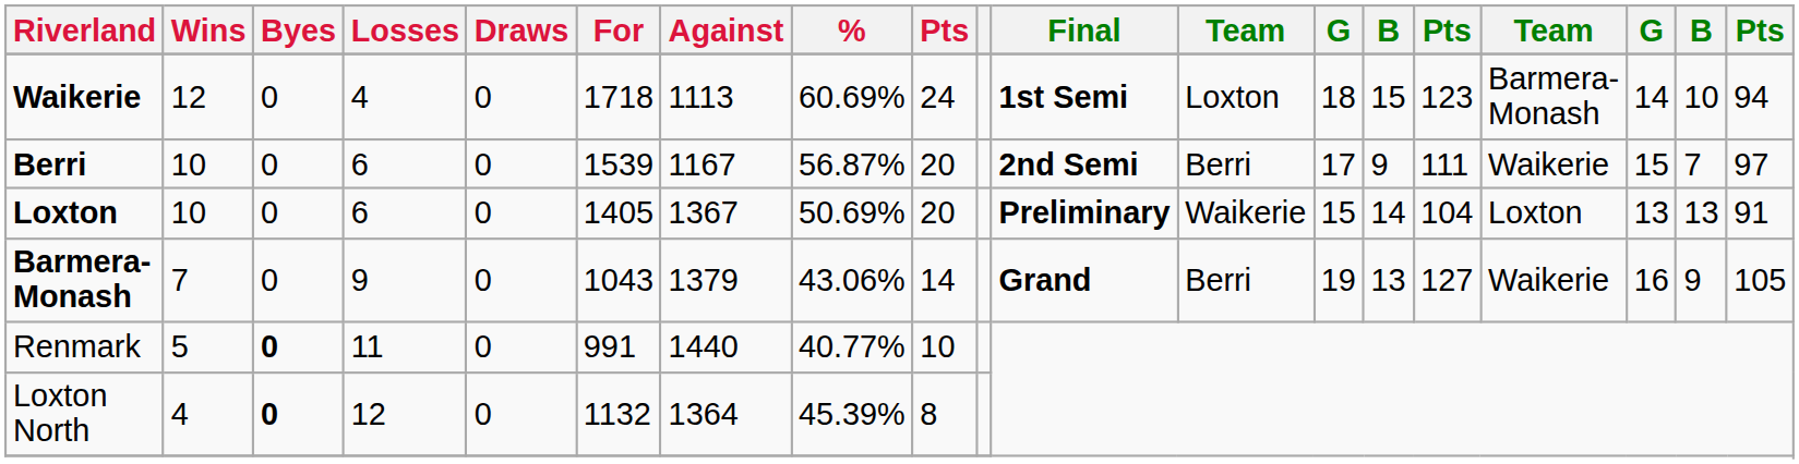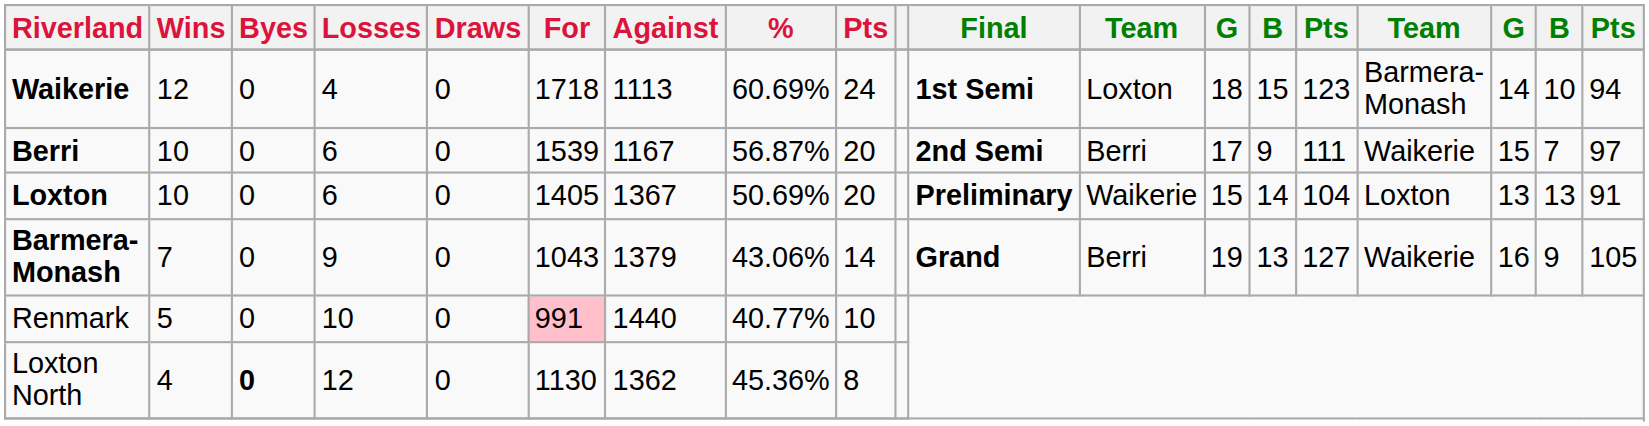 <table style="font-size: 85%; text-align: left;" class="wikitable">
 <tr>
 <th style="color:crimson">Riverland</th>
 <th style="color:crimson">Wins</th>
 <th style="color:crimson">Byes</th>
 <th style="color:crimson">Losses</th>
 <th style="color:crimson">Draws</th>
 <th style="color:crimson">For</th>
 <th style="color:crimson">Against</th>
 <th style="color:crimson">%</th>
 <th style="color:crimson">Pts</th>
 <th></th>
 <th style="color:green">Final</th>
 <th style="color:green">Team</th>
 <th style="color:green">G</th>
 <th style="color:green">B</th>
 <th style="color:green">Pts</th>
 <th style="color:green">Team</th>
 <th style="color:green">G</th>
 <th style="color:green">B</th>
 <th style="color:green">Pts</th>
 </tr>
 <tr>
 </tr>
 <tr>
 </tr>
 <tr>
 <td><strong>Waikerie</strong></td>
 <td>12</td>
 <td>0</td>
 <td>4</td>
 <td>0</td>
 <td>1718</td>
 <td>1113</td>
 <td>60.69%</td>
 <td>24</td>
 <td></td>
 <td><strong>1st Semi</strong></td>
 <td>Loxton</td>
 <td>18</td>
 <td>15</td>
 <td>123</td>
 <td>Barmera-Monash</td>
 <td>14</td>
 <td>10</td>
 <td>94</td>
 </tr>
 <tr>
 <td><strong>Berri</strong></td>
 <td>10</td>
 <td>0</td>
 <td>6</td>
 <td>0</td>
 <td>1539</td>
 <td>1167</td>
 <td>56.87%</td>
 <td>20</td>
 <td></td>
 <td><strong>2nd Semi</strong></td>
 <td>Berri</td>
 <td>17</td>
 <td>9</td>
 <td>111</td>
 <td>Waikerie</td>
 <td>15</td>
 <td>7</td>
 <td>97</td>
 </tr>
 <tr>
 <td><strong>Loxton</strong></td>
 <td>10</td>
 <td>0</td>
 <td>6</td>
 <td>0</td>
 <td>1405</td>
 <td>1367</td>
 <td>50.69%</td>
 <td>20</td>
 <td></td>
 <td><strong>Preliminary</strong></td>
 <td>Waikerie</td>
 <td>15</td>
 <td>14</td>
 <td>104</td>
 <td>Loxton</td>
 <td>13</td>
 <td>13</td>
 <td>91</td>
 </tr>
 <tr>
 <td><strong>Barmera-Monash</strong></td>
 <td>7</td>
 <td>0</td>
 <td>9</td>
 <td>0</td>
 <td>1043</td>
 <td>1379</td>
 <td>43.06%</td>
 <td>14</td>
 <td></td>
 <td><strong>Grand</strong></td>
 <td>Berri</td>
 <td>19</td>
 <td>13</td>
 <td>127</td>
 <td>Waikerie</td>
 <td>16</td>
 <td>9</td>
 <td>105</td>
 </tr>
 <tr>
 <td>Renmark</td>
 <td>5</td>
-<td><strong>0</strong></td>
-<td>11</td>
 <td>0</td>
-<td>991</td>
+<td>10</td>
+<td>0</td>
+<td style="background: pink;">991</td>
 <td>1440</td>
 <td>40.77%</td>
 <td>10</td>
 <td></td>
 </tr>
 <tr>
 <td>Loxton North</td>
 <td>4</td>
 <td><strong>0</strong></td>
 <td>12</td>
 <td>0</td>
-<td>1132</td>
-<td>1364</td>
-<td>45.39%</td>
+<td>1130</td>
+<td>1362</td>
+<td>45.36%</td>
 <td>8</td>
 <td></td>
 </tr>
 <tr>
 </tr>
 </table>
